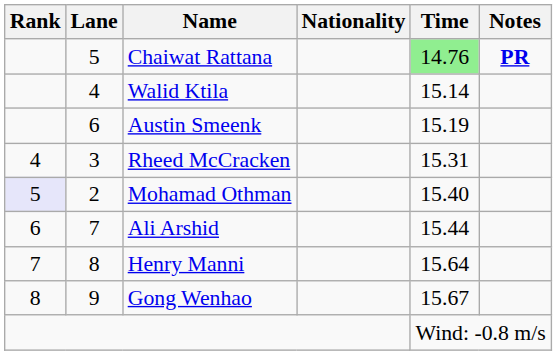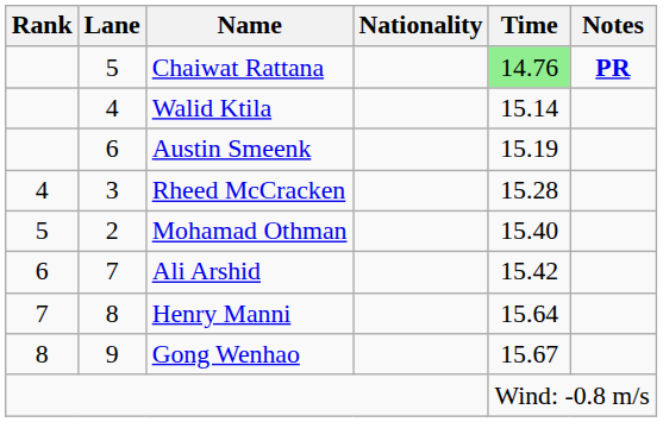 <table class="wikitable sortable" style="text-align:center">
 <tr>
 <th>Rank</th>
 <th>Lane</th>
 <th>Name</th>
 <th>Nationality</th>
 <th>Time</th>
 <th>Notes</th>
 </tr>
 <tr>
 <td></td>
 <td>5</td>
 <td align="left"><a href='#'>Chaiwat Rattana</a></td>
 <td align="left"></td>
 <td style="background: lightgreen;">14.76</td>
 <td><strong><a href='#'>PR</a></strong></td>
 </tr>
 <tr>
 <td></td>
 <td>4</td>
 <td align="left"><a href='#'>Walid Ktila</a></td>
 <td align="left"></td>
 <td>15.14</td>
 <td></td>
 </tr>
 <tr>
 <td></td>
 <td>6</td>
 <td align="left"><a href='#'>Austin Smeenk</a></td>
 <td align="left"></td>
 <td>15.19</td>
 <td></td>
 </tr>
 <tr>
 <td>4</td>
 <td>3</td>
 <td align="left"><a href='#'>Rheed McCracken</a></td>
 <td align="left"></td>
-<td>15.31</td>
+<td>15.28</td>
 <td></td>
 </tr>
 <tr>
-<td style="background: lavender;">5</td>
+<td>5</td>
 <td>2</td>
 <td align="left"><a href='#'>Mohamad Othman</a></td>
 <td align="left"></td>
 <td>15.40</td>
 <td></td>
 </tr>
 <tr>
 <td>6</td>
 <td>7</td>
 <td align="left"><a href='#'>Ali Arshid</a></td>
 <td align="left"></td>
-<td>15.44</td>
+<td>15.42</td>
 <td></td>
 </tr>
 <tr>
 <td>7</td>
 <td>8</td>
 <td align="left"><a href='#'>Henry Manni</a></td>
 <td align="left"></td>
 <td>15.64</td>
 <td></td>
 </tr>
 <tr>
 <td>8</td>
 <td>9</td>
 <td align="left"><a href='#'>Gong Wenhao</a></td>
 <td align="left"></td>
 <td>15.67</td>
 <td></td>
 </tr>
 <tr class="sortbottom">
 <td colspan="4"></td>
 <td colspan="2" style="text-align:left;">Wind: -0.8 m/s</td>
 </tr>
 </table>
